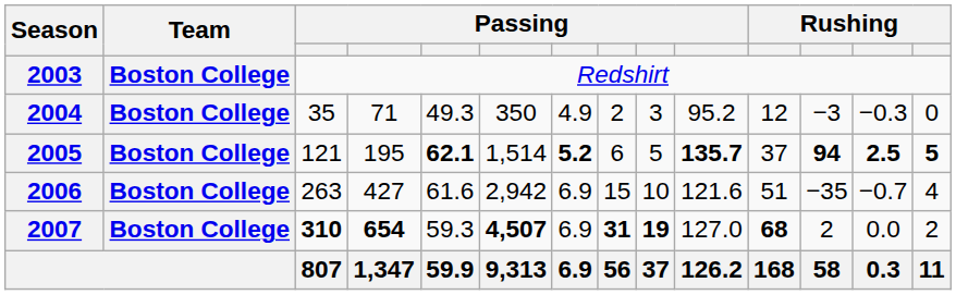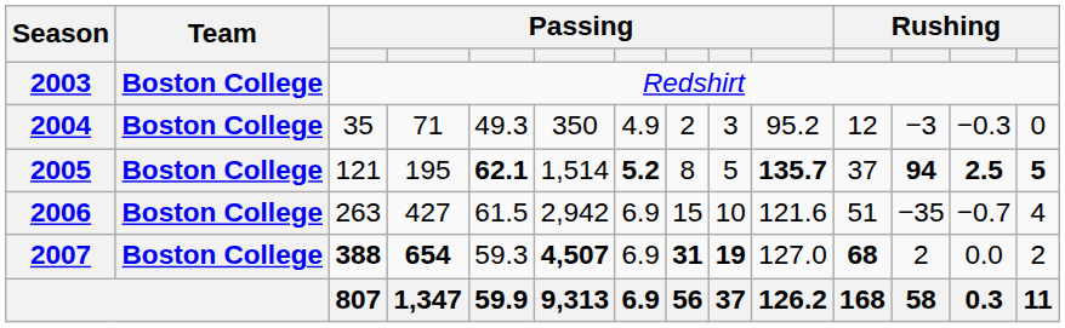 <table class="wikitable" style="text-align:center;">
 <tr>
 <th rowspan="2">Season</th>
 <th rowspan="2">Team</th>
 <th colspan="8">Passing</th>
 <th colspan="4">Rushing</th>
 </tr>
 <tr>
 <th></th>
 <th></th>
 <th></th>
 <th></th>
 <th></th>
 <th></th>
 <th></th>
 <th></th>
 <th></th>
 <th></th>
 <th></th>
 <th></th>
 </tr>
 <tr>
 <th><a href='#'>2003</a></th>
 <th><a href='#'>Boston College</a></th>
 <td colspan="12"> <em><a href='#'>Redshirt</a></em></td>
 </tr>
 <tr>
 <th><a href='#'>2004</a></th>
 <th><a href='#'>Boston College</a></th>
 <td>35</td>
 <td>71</td>
 <td>49.3</td>
 <td>350</td>
 <td>4.9</td>
 <td>2</td>
 <td>3</td>
 <td>95.2</td>
 <td>12</td>
 <td>−3</td>
 <td>−0.3</td>
 <td>0</td>
 </tr>
 <tr>
 <th><a href='#'>2005</a></th>
 <th><a href='#'>Boston College</a></th>
 <td>121</td>
 <td>195</td>
 <td><strong>62.1</strong></td>
 <td>1,514</td>
 <td><strong>5.2</strong></td>
-<td>6</td>
+<td>8</td>
 <td>5</td>
 <td><strong>135.7</strong></td>
 <td>37</td>
 <td><strong>94</strong></td>
 <td><strong>2.5</strong></td>
 <td><strong>5</strong></td>
 </tr>
 <tr>
 <th><a href='#'>2006</a></th>
 <th><a href='#'>Boston College</a></th>
 <td>263</td>
 <td>427</td>
-<td>61.6</td>
+<td>61.5</td>
 <td>2,942</td>
 <td>6.9</td>
 <td>15</td>
 <td>10</td>
 <td>121.6</td>
 <td>51</td>
 <td>−35</td>
 <td>−0.7</td>
 <td>4</td>
 </tr>
 <tr>
 <th><a href='#'>2007</a></th>
 <th><a href='#'>Boston College</a></th>
-<td><strong>310</strong></td>
+<td><strong>388</strong></td>
 <td><strong>654</strong></td>
 <td>59.3</td>
 <td><strong>4,507</strong></td>
 <td>6.9</td>
 <td><strong>31</strong></td>
 <td><strong>19</strong></td>
 <td>127.0</td>
 <td><strong>68</strong></td>
 <td>2</td>
 <td>0.0</td>
 <td>2</td>
 </tr>
 <tr>
 <th colspan="2"></th>
 <th>807</th>
 <th>1,347</th>
 <th>59.9</th>
 <th>9,313</th>
 <th>6.9</th>
 <th>56</th>
 <th>37</th>
 <th>126.2</th>
 <th>168</th>
 <th>58</th>
 <th>0.3</th>
 <th>11</th>
 </tr>
 </table>
